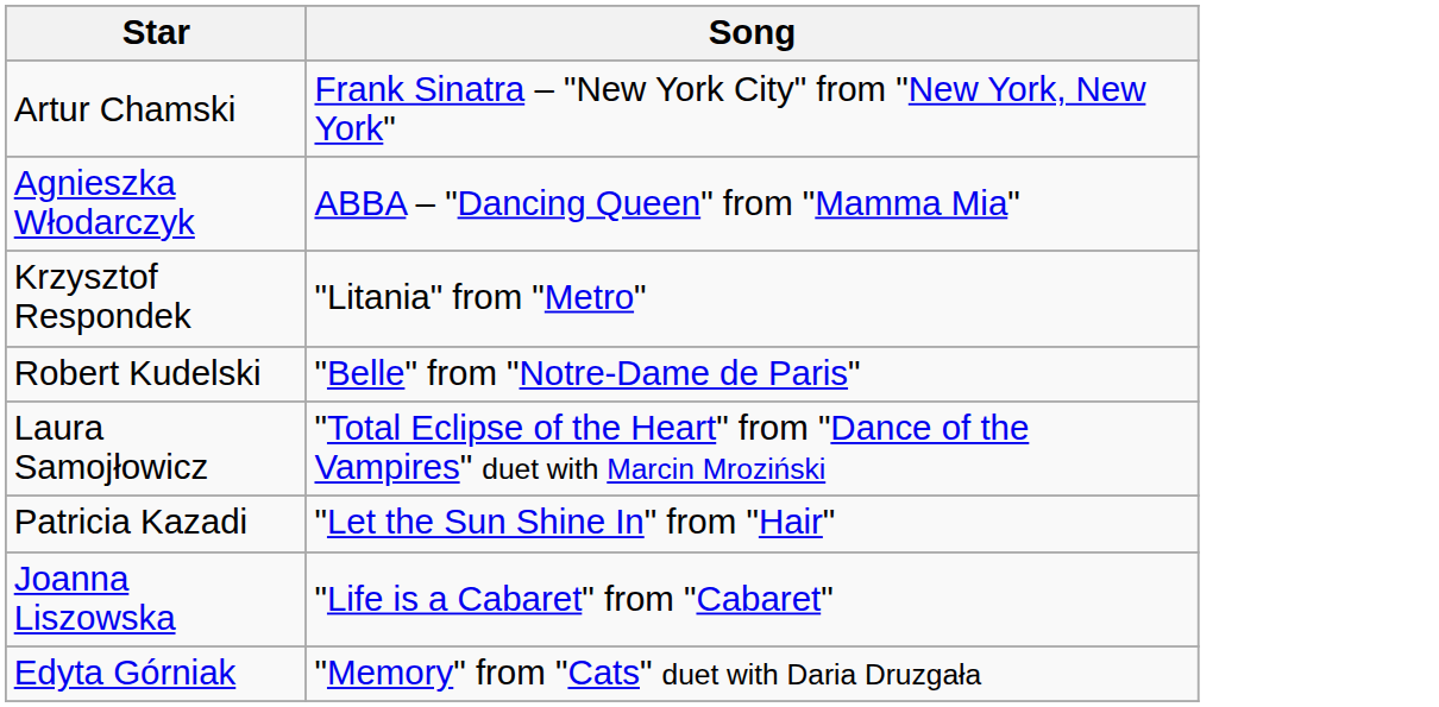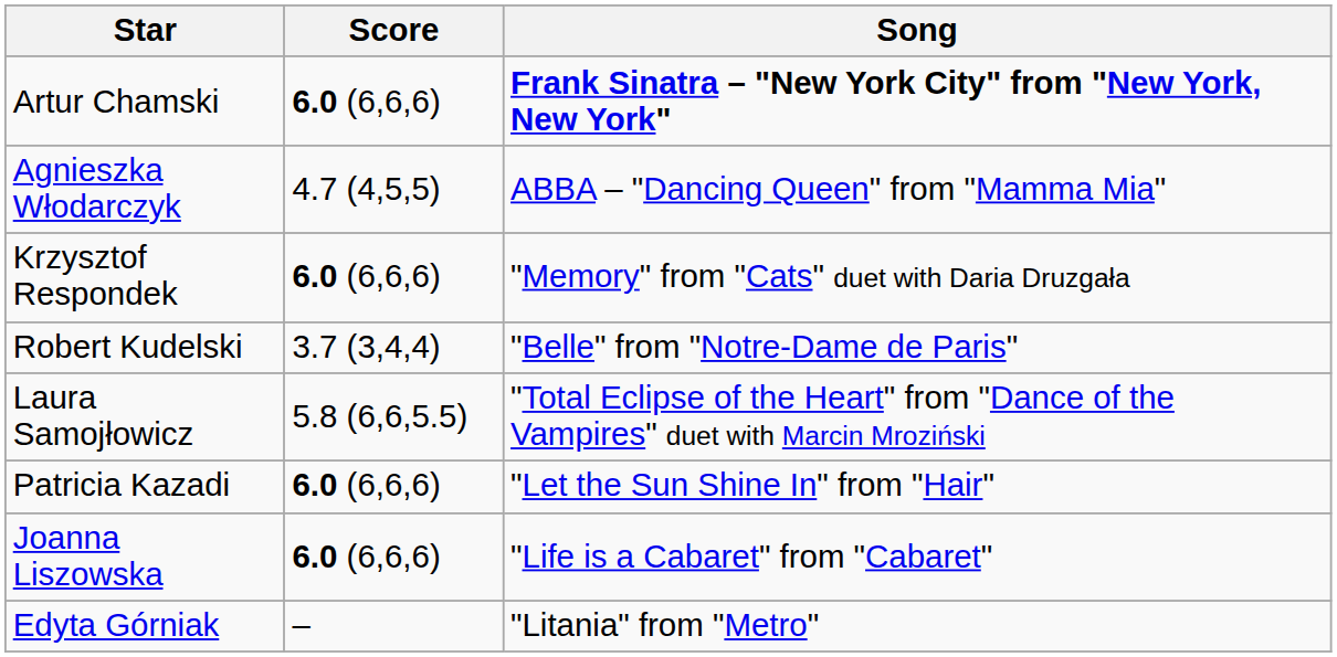 <table class="wikitable">
 <tr>
 <th style="width:130px;">Star</th>
+<th style="width:100px;">Score</th>
 <th style="width:400px;">Song</th>
 </tr>
 <tr>
 <td>Artur Chamski</td>
-<td><a href='#'>Frank Sinatra</a> – "New York City" from "<a href='#'>New York, New York</a>"</td>
+<td><strong>6.0</strong> (6,6,6)</td>
+<td><strong><a href='#'>Frank Sinatra</a> – "New York City" from "<a href='#'>New York, New York</a>"</strong></td>
 </tr>
 <tr>
 <td><a href='#'>Agnieszka Włodarczyk</a></td>
+<td>4.7 (4,5,5)</td>
 <td><a href='#'>ABBA</a> – "<a href='#'>Dancing Queen</a>" from "<a href='#'>Mamma Mia</a>"</td>
 </tr>
 <tr>
 <td>Krzysztof Respondek</td>
-<td>"Litania" from "<a href='#'>Metro</a>"</td>
+<td><strong>6.0</strong> (6,6,6)</td>
+<td>"<a href='#'>Memory</a>" from "<a href='#'>Cats</a>" <small>duet with Daria Druzgała</small></td>
 </tr>
 <tr>
 <td>Robert Kudelski</td>
+<td>3.7 (3,4,4)</td>
 <td>"<a href='#'>Belle</a>" from "<a href='#'>Notre-Dame de Paris</a>"</td>
 </tr>
 <tr>
 <td>Laura Samojłowicz</td>
+<td>5.8 (6,6,5.5)</td>
 <td>"<a href='#'>Total Eclipse of the Heart</a>" from "<a href='#'>Dance of the Vampires</a>" <small>duet with <a href='#'>Marcin Mroziński</a></small></td>
 </tr>
 <tr>
 <td>Patricia Kazadi</td>
+<td><strong>6.0</strong> (6,6,6)</td>
 <td>"<a href='#'>Let the Sun Shine In</a>" from "<a href='#'>Hair</a>"</td>
 </tr>
 <tr>
 <td><a href='#'>Joanna Liszowska</a></td>
+<td><strong>6.0</strong> (6,6,6)</td>
 <td>"<a href='#'>Life is a Cabaret</a>" from "<a href='#'>Cabaret</a>"</td>
 </tr>
 <tr>
 <td><a href='#'>Edyta Górniak</a></td>
-<td>"<a href='#'>Memory</a>" from "<a href='#'>Cats</a>" <small>duet with Daria Druzgała</small></td>
+<td>–</td>
+<td>"Litania" from "<a href='#'>Metro</a>"</td>
 </tr>
 </table>
